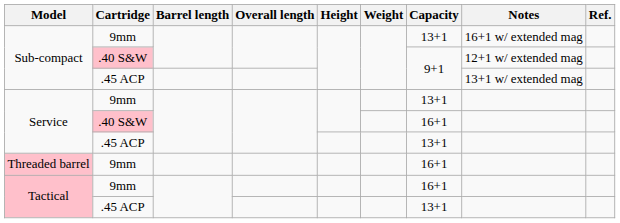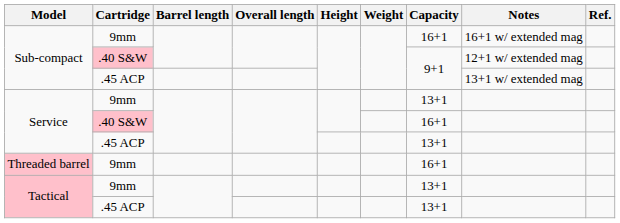 <table class="wikitable" style="text-align:center; font-size: 95%;">
 <tr>
 <th>Model</th>
 <th>Cartridge</th>
 <th>Barrel length</th>
 <th>Overall length</th>
 <th>Height</th>
 <th>Weight</th>
 <th>Capacity</th>
 <th>Notes</th>
 <th>Ref.</th>
 </tr>
 <tr>
 <td rowspan=3>Sub-compact</td>
 <td>9mm</td>
 <td rowspan=2></td>
 <td rowspan=2></td>
 <td rowspan=3></td>
 <td rowspan=3></td>
-<td>13+1</td>
+<td>16+1</td>
 <td>16+1 w/ extended mag</td>
 <td></td>
 </tr>
 <tr>
 <td bgcolor=pink>.40 S&W</td>
 <td rowspan=2>9+1</td>
 <td>12+1 w/ extended mag</td>
 <td></td>
 </tr>
 <tr>
 <td>.45 ACP</td>
 <td></td>
 <td></td>
 <td>13+1 w/ extended mag</td>
 <td></td>
 </tr>
 <tr>
 <td rowspan=3>Service</td>
 <td>9mm</td>
 <td rowspan=3></td>
 <td rowspan=3></td>
 <td rowspan=2></td>
 <td></td>
 <td>13+1</td>
 <td> </td>
 <td></td>
 </tr>
 <tr>
 <td bgcolor=pink>.40 S&W</td>
 <td></td>
 <td>16+1</td>
 <td> </td>
 <td></td>
 </tr>
 <tr>
 <td>.45 ACP</td>
 <td></td>
 <td></td>
 <td>13+1</td>
 <td> </td>
 <td></td>
 </tr>
 <tr>
 <td bgcolor=pink>Threaded barrel</td>
 <td>9mm</td>
 <td></td>
 <td></td>
 <td></td>
 <td></td>
 <td>16+1</td>
 <td> </td>
 <td></td>
 </tr>
 <tr>
 <td bgcolor=pink rowspan=2>Tactical</td>
 <td>9mm</td>
 <td rowspan=2></td>
 <td></td>
 <td></td>
 <td></td>
-<td>16+1</td>
+<td>13+1</td>
 <td> </td>
 <td></td>
 </tr>
 <tr>
 <td>.45 ACP</td>
 <td></td>
 <td></td>
 <td></td>
 <td>13+1</td>
 <td> </td>
 <td></td>
 </tr>
 </table>
